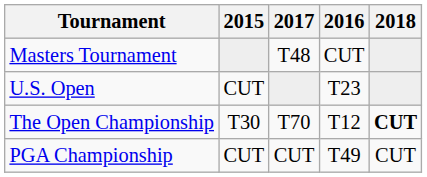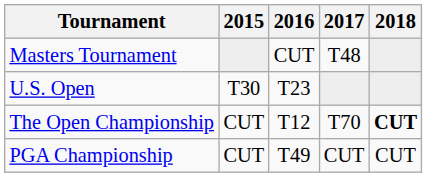 <table class="wikitable" style="font-size:95%;text-align:center;">
 <tr>
 <th>Tournament</th>
 <th>2015</th>
+<th>2016</th>
 <th>2017</th>
-<th>2016</th>
 <th>2018</th>
 </tr>
 <tr>
 <td align=left><a href='#'>Masters Tournament</a></td>
 <td style="background:#eeeeee;"></td>
+<td>CUT</td>
 <td>T48</td>
-<td>CUT</td>
 <td style="background:#eeeeee;"></td>
 </tr>
 <tr>
 <td align=left><a href='#'>U.S. Open</a></td>
-<td>CUT</td>
+<td>T30</td>
+<td>T23</td>
 <td style="background:#eeeeee;"></td>
-<td>T23</td>
 <td style="background:#eeeeee;"></td>
 </tr>
 <tr>
 <td align=left><a href='#'>The Open Championship</a></td>
-<td>T30</td>
+<td>CUT</td>
+<td>T12</td>
 <td>T70</td>
-<td>T12</td>
 <td><strong>CUT</strong></td>
 </tr>
 <tr>
 <td align=left><a href='#'>PGA Championship</a></td>
 <td>CUT</td>
+<td>T49</td>
 <td>CUT</td>
-<td>T49</td>
 <td>CUT</td>
 </tr>
 </table>
